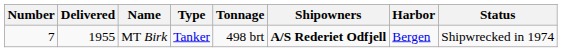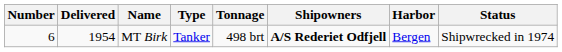 <table class="wikitable" style="margin-bottom: 10px;">
 <tr>
 <th>Number</th>
 <th>Delivered</th>
 <th>Name</th>
 <th>Type</th>
 <th>Tonnage</th>
 <th>Shipowners</th>
 <th>Harbor</th>
 <th>Status</th>
 </tr>
 <tr>
-<td style="text-align:right;">7</td>
-<td style="text-align:right;">1955</td>
+<td style="text-align:right;">6</td>
+<td style="text-align:right;">1954</td>
 <td>MT <em>Birk</em></td>
 <td><a href='#'>Tanker</a></td>
 <td style="text-align:right;">498 brt</td>
 <td><strong>A/S Rederiet Odfjell</strong></td>
 <td><a href='#'>Bergen</a></td>
 <td>Shipwrecked in 1974</td>
 </tr>
 </table>
